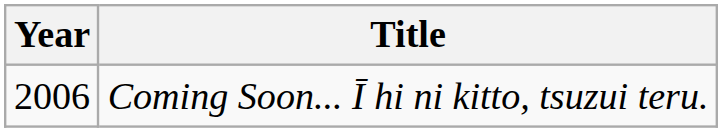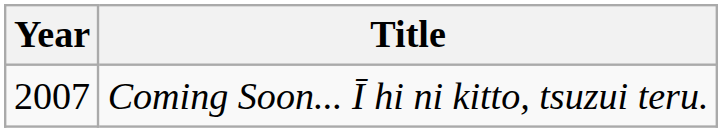 <table class="wikitable">
 <tr>
 <th>Year</th>
 <th>Title</th>
 </tr>
 <tr>
-<td>2006</td>
+<td>2007</td>
 <td><em>Coming Soon... Ī hi ni kitto, tsuzui teru.</em></td>
 </tr>
 </table>
